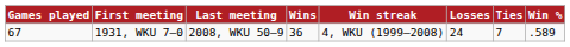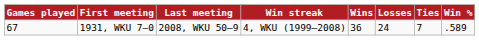 <table class="wikitable">
 <tr>
 <th style="background:#B01E24; color:white;">Games played</th>
 <th style="background:#B01E24; color:white;">First meeting</th>
 <th style="background:#B01E24; color:white;">Last meeting</th>
+<th style="background:#B01E24; color:white;">Win streak</th>
 <th style="background:#B01E24; color:white;">Wins</th>
-<th style="background:#B01E24; color:white;">Win streak</th>
 <th style="background:#B01E24; color:white;">Losses</th>
 <th style="background:#B01E24; color:white;">Ties</th>
 <th style="background:#B01E24; color:white;">Win %</th>
 </tr>
 <tr>
 <td>67</td>
 <td>1931, WKU 7–0</td>
 <td>2008, WKU 50–9</td>
+<td>4, WKU (1999–2008)</td>
 <td>36</td>
-<td>4, WKU (1999–2008)</td>
 <td>24</td>
 <td>7</td>
 <td>.589</td>
 </tr>
 </table>
